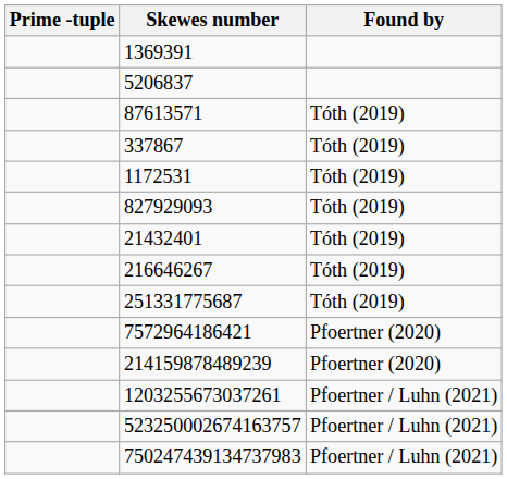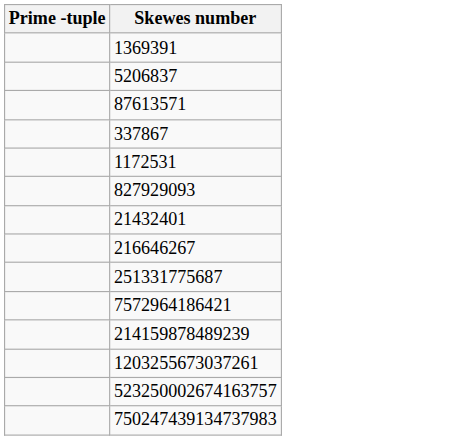 <table class="wikitable" style="text-align:left">
 <tr>
 <th>Prime -tuple</th>
 <th>Skewes number</th>
-<th>Found by</th>
 </tr>
 <tr>
 <td></td>
 <td>1369391</td>
-<td></td>
 </tr>
 <tr>
 <td></td>
 <td>5206837</td>
-<td></td>
 </tr>
 <tr>
 <td></td>
 <td>87613571</td>
-<td>Tóth (2019)</td>
 </tr>
 <tr>
 <td></td>
 <td>337867</td>
-<td>Tóth (2019)</td>
 </tr>
 <tr>
 <td></td>
 <td>1172531</td>
-<td>Tóth (2019)</td>
 </tr>
 <tr>
 <td></td>
 <td>827929093</td>
-<td>Tóth (2019)</td>
 </tr>
 <tr>
 <td></td>
 <td>21432401</td>
-<td>Tóth (2019)</td>
 </tr>
 <tr>
 <td></td>
 <td>216646267</td>
-<td>Tóth (2019)</td>
 </tr>
 <tr>
 <td></td>
 <td>251331775687</td>
-<td>Tóth (2019)</td>
 </tr>
 <tr>
 <td></td>
 <td>7572964186421</td>
-<td>Pfoertner (2020)</td>
 </tr>
 <tr>
 <td></td>
 <td>214159878489239</td>
-<td>Pfoertner (2020)</td>
 </tr>
 <tr>
 <td></td>
 <td>1203255673037261</td>
-<td>Pfoertner / Luhn (2021)</td>
 </tr>
 <tr>
 <td></td>
 <td>523250002674163757</td>
-<td>Pfoertner / Luhn (2021)</td>
 </tr>
 <tr>
 <td></td>
 <td>750247439134737983</td>
-<td>Pfoertner / Luhn (2021)</td>
 </tr>
 </table>
